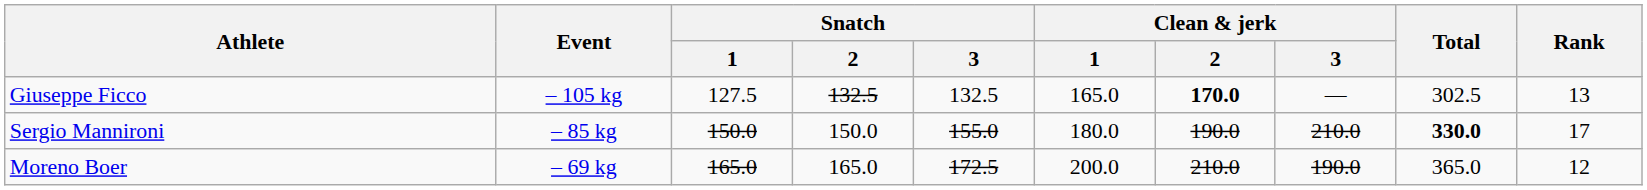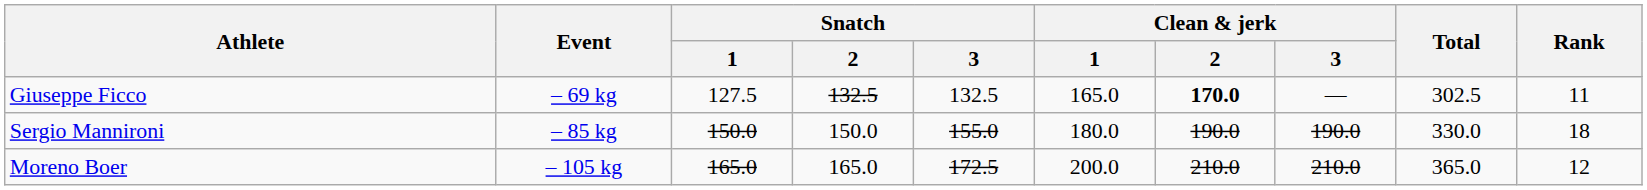 <table class=wikitable style="font-size:95%" width="90%">
 <tr>
 <th rowspan="2">Athlete</th>
 <th rowspan="2">Event</th>
 <th colspan="3">Snatch</th>
 <th colspan="3">Clean & jerk</th>
 <th rowspan="2">Total</th>
 <th rowspan="2">Rank</th>
 </tr>
 <tr>
 <th>1</th>
 <th>2</th>
 <th>3</th>
 <th>1</th>
 <th>2</th>
 <th>3</th>
 </tr>
 <tr>
 <td width=30%><a href='#'>Giuseppe Ficco</a></td>
-<td align=center><a href='#'>– 105 kg</a></td>
+<td align=center><a href='#'>– 69 kg</a></td>
 <td align=center>127.5</td>
 <td align=center><s>132.5</s></td>
 <td align=center>132.5</td>
 <td align=center>165.0</td>
 <td align=center><strong>170.0</strong></td>
 <td align=center>—</td>
 <td align=center>302.5</td>
-<td align=center>13</td>
+<td align=center>11</td>
 </tr>
 <tr>
 <td width=30%><a href='#'>Sergio Mannironi</a></td>
 <td align=center><a href='#'>– 85 kg</a></td>
 <td align=center><s>150.0</s></td>
 <td align=center>150.0</td>
 <td align=center><s>155.0</s></td>
 <td align=center>180.0</td>
 <td align=center><s>190.0</s></td>
-<td align=center><s>210.0</s></td>
-<td align=center><strong>330.0</strong></td>
-<td align=center>17</td>
+<td align=center><s>190.0</s></td>
+<td align=center>330.0</td>
+<td align=center>18</td>
 </tr>
 <tr>
 <td width=30%><a href='#'>Moreno Boer</a></td>
-<td align=center><a href='#'>– 69 kg</a></td>
+<td align=center><a href='#'>– 105 kg</a></td>
 <td align=center><s>165.0</s></td>
 <td align=center>165.0</td>
 <td align=center><s>172.5</s></td>
 <td align=center>200.0</td>
 <td align=center><s>210.0</s></td>
-<td align=center><s>190.0</s></td>
+<td align=center><s>210.0</s></td>
 <td align=center>365.0</td>
 <td align=center>12</td>
 </tr>
 </table>
